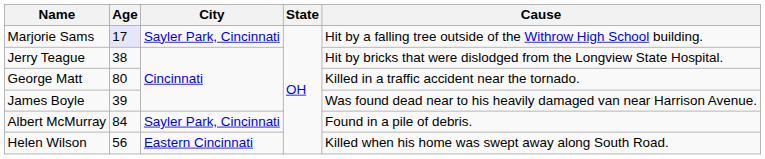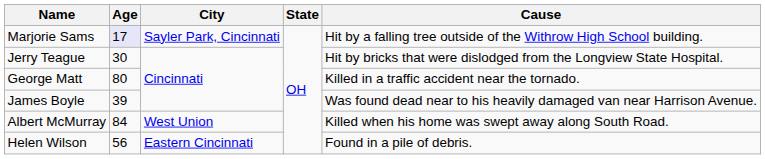 <table class="wikitable">
 <tr>
 <th>Name</th>
 <th>Age</th>
 <th>City</th>
 <th>State</th>
 <th>Cause</th>
 </tr>
 <tr>
 <td>Marjorie Sams</td>
 <td style="background: lavender;">17</td>
 <td><a href='#'>Sayler Park, Cincinnati</a></td>
 <td rowspan="6"><a href='#'>OH</a></td>
 <td>Hit by a falling tree outside of the <a href='#'>Withrow High School</a> building.</td>
 </tr>
 <tr>
 <td>Jerry Teague</td>
-<td>38</td>
+<td>30</td>
 <td rowspan="3"><a href='#'>Cincinnati</a></td>
 <td>Hit by bricks that were dislodged from the Longview State Hospital.</td>
 </tr>
 <tr>
 <td>George Matt</td>
 <td>80</td>
 <td>Killed in a traffic accident near the tornado.</td>
 </tr>
 <tr>
 <td>James Boyle</td>
 <td>39</td>
 <td>Was found dead near to his heavily damaged van near Harrison Avenue.</td>
 </tr>
 <tr>
 <td>Albert McMurray</td>
 <td>84</td>
-<td><a href='#'>Sayler Park, Cincinnati</a></td>
-<td>Found in a pile of debris.</td>
+<td><a href='#'>West Union</a></td>
+<td>Killed when his home was swept away along South Road.</td>
 </tr>
 <tr>
 <td>Helen Wilson</td>
 <td>56</td>
 <td><a href='#'>Eastern Cincinnati</a></td>
-<td>Killed when his home was swept away along South Road.</td>
+<td>Found in a pile of debris.</td>
 </tr>
 </table>
